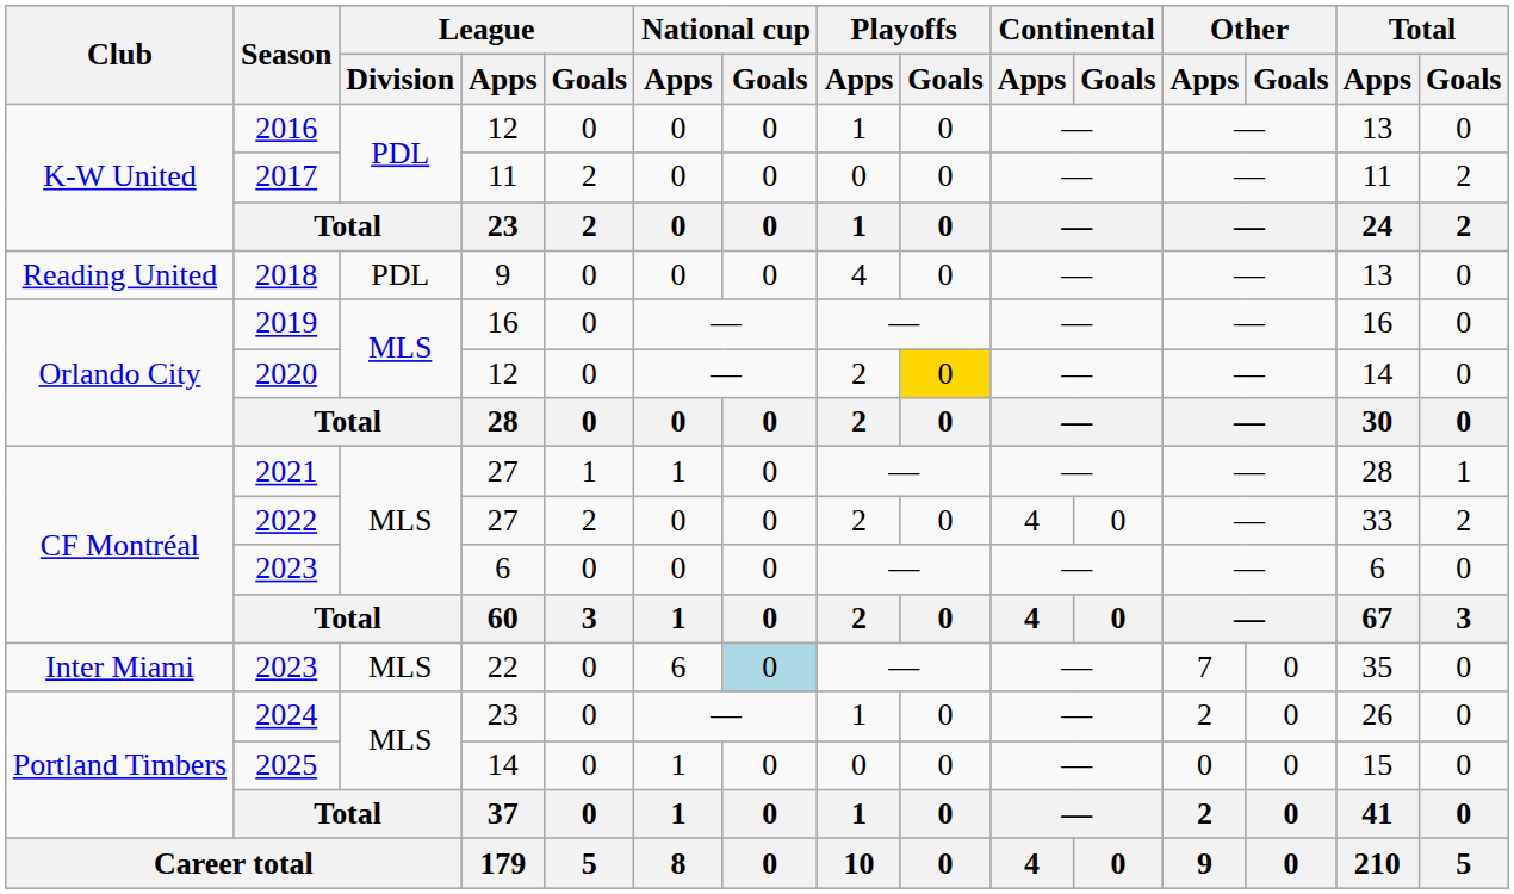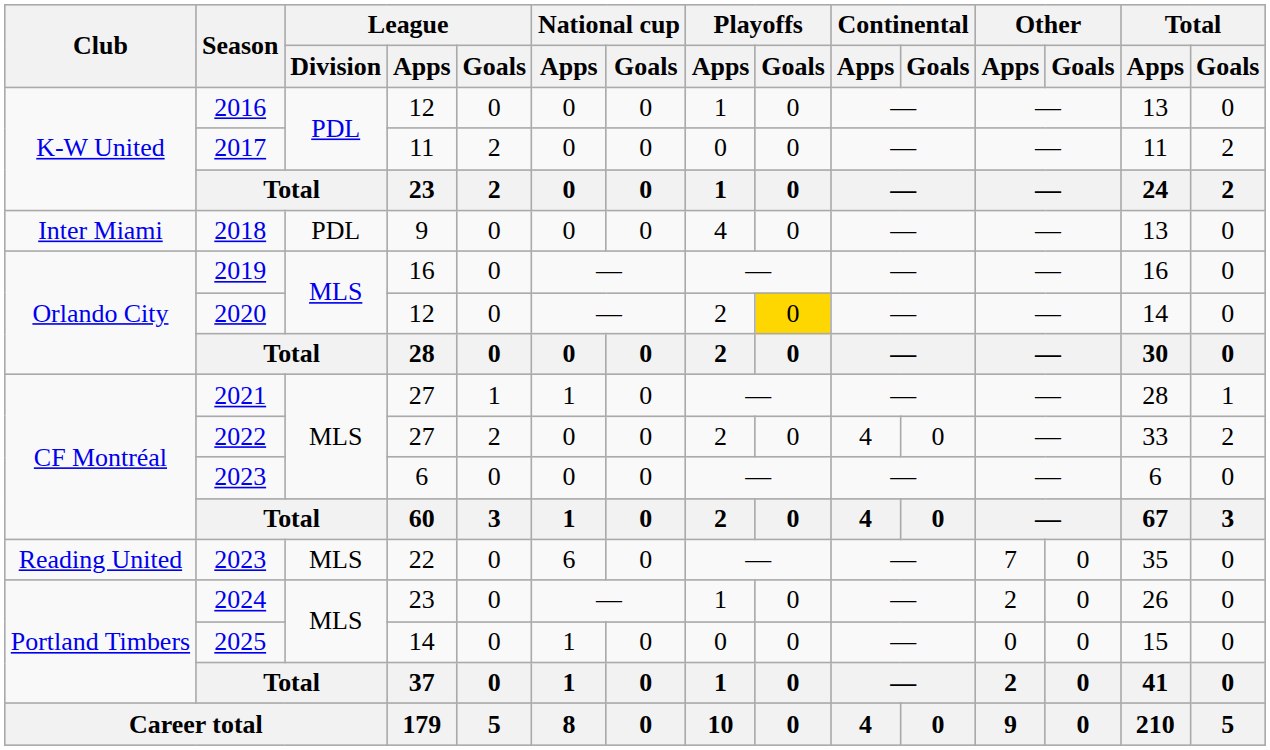 <table class="wikitable" style="text-align:center;">
 <tr>
 <th rowspan="2">Club</th>
 <th rowspan="2">Season</th>
 <th colspan="3">League</th>
 <th colspan="2">National cup</th>
 <th colspan="2">Playoffs</th>
 <th colspan="2">Continental</th>
 <th colspan="2">Other</th>
 <th colspan="2">Total</th>
 </tr>
 <tr>
 <th>Division</th>
 <th>Apps</th>
 <th>Goals</th>
 <th>Apps</th>
 <th>Goals</th>
 <th>Apps</th>
 <th>Goals</th>
 <th>Apps</th>
 <th>Goals</th>
 <th>Apps</th>
 <th>Goals</th>
 <th>Apps</th>
 <th>Goals</th>
 </tr>
 <tr>
 <td rowspan="3"><a href='#'>K-W United</a></td>
 <td><a href='#'>2016</a></td>
 <td rowspan="2"><a href='#'>PDL</a></td>
 <td>12</td>
 <td>0</td>
 <td>0</td>
 <td>0</td>
 <td>1</td>
 <td>0</td>
 <td colspan="2">—</td>
 <td colspan="2">—</td>
 <td>13</td>
 <td>0</td>
 </tr>
 <tr>
 <td><a href='#'>2017</a></td>
 <td>11</td>
 <td>2</td>
 <td>0</td>
 <td>0</td>
 <td>0</td>
 <td>0</td>
 <td colspan="2">—</td>
 <td colspan="2">—</td>
 <td>11</td>
 <td>2</td>
 </tr>
 <tr>
 <th colspan="2">Total</th>
 <th>23</th>
 <th>2</th>
 <th>0</th>
 <th>0</th>
 <th>1</th>
 <th>0</th>
 <th colspan="2">—</th>
 <th colspan="2">—</th>
 <th>24</th>
 <th>2</th>
 </tr>
 <tr>
-<td><a href='#'>Reading United</a></td>
+<td><a href='#'>Inter Miami</a></td>
 <td><a href='#'>2018</a></td>
 <td>PDL</td>
 <td>9</td>
 <td>0</td>
 <td>0</td>
 <td>0</td>
 <td>4</td>
 <td>0</td>
 <td colspan="2">—</td>
 <td colspan="2">—</td>
 <td>13</td>
 <td>0</td>
 </tr>
 <tr>
 <td rowspan="3"><a href='#'>Orlando City</a></td>
 <td><a href='#'>2019</a></td>
 <td rowspan="2"><a href='#'>MLS</a></td>
 <td>16</td>
 <td>0</td>
 <td colspan="2">—</td>
 <td colspan="2">—</td>
 <td colspan="2">—</td>
 <td colspan="2">—</td>
 <td>16</td>
 <td>0</td>
 </tr>
 <tr>
 <td><a href='#'>2020</a></td>
 <td>12</td>
 <td>0</td>
 <td colspan="2">—</td>
 <td>2</td>
 <td style="background: gold;">0</td>
 <td colspan="2">—</td>
 <td colspan="2">—</td>
 <td>14</td>
 <td>0</td>
 </tr>
 <tr>
 <th colspan="2">Total</th>
 <th>28</th>
 <th>0</th>
 <th>0</th>
 <th>0</th>
 <th>2</th>
 <th>0</th>
 <th colspan="2">—</th>
 <th colspan="2">—</th>
 <th>30</th>
 <th>0</th>
 </tr>
 <tr>
 <td rowspan="4"><a href='#'>CF Montréal</a></td>
 <td><a href='#'>2021</a></td>
 <td rowspan="3">MLS</td>
 <td>27</td>
 <td>1</td>
 <td>1</td>
 <td>0</td>
 <td colspan="2">—</td>
 <td colspan="2">—</td>
 <td colspan="2">—</td>
 <td>28</td>
 <td>1</td>
 </tr>
 <tr>
 <td><a href='#'>2022</a></td>
 <td>27</td>
 <td>2</td>
 <td>0</td>
 <td>0</td>
 <td>2</td>
 <td>0</td>
 <td>4</td>
 <td>0</td>
 <td colspan="2">—</td>
 <td>33</td>
 <td>2</td>
 </tr>
 <tr>
 <td><a href='#'>2023</a></td>
 <td>6</td>
 <td>0</td>
 <td>0</td>
 <td>0</td>
 <td colspan="2">—</td>
 <td colspan="2">—</td>
 <td colspan="2">—</td>
 <td>6</td>
 <td>0</td>
 </tr>
 <tr>
 <th colspan="2">Total</th>
 <th>60</th>
 <th>3</th>
 <th>1</th>
 <th>0</th>
 <th>2</th>
 <th>0</th>
 <th>4</th>
 <th>0</th>
 <th colspan="2">—</th>
 <th>67</th>
 <th>3</th>
 </tr>
 <tr>
-<td><a href='#'>Inter Miami</a></td>
+<td><a href='#'>Reading United</a></td>
 <td><a href='#'>2023</a></td>
 <td>MLS</td>
 <td>22</td>
 <td>0</td>
 <td>6</td>
-<td style="background: lightblue;">0</td>
+<td>0</td>
 <td colspan="2">—</td>
 <td colspan="2">—</td>
 <td>7</td>
 <td>0</td>
 <td>35</td>
 <td>0</td>
 </tr>
 <tr>
 <td rowspan="3"><a href='#'>Portland Timbers</a></td>
 <td><a href='#'>2024</a></td>
 <td rowspan="2">MLS</td>
 <td>23</td>
 <td>0</td>
 <td colspan="2">—</td>
 <td>1</td>
 <td>0</td>
 <td colspan="2">—</td>
 <td>2</td>
 <td>0</td>
 <td>26</td>
 <td>0</td>
 </tr>
 <tr>
 <td><a href='#'>2025</a></td>
 <td>14</td>
 <td>0</td>
 <td>1</td>
 <td>0</td>
 <td>0</td>
 <td>0</td>
 <td colspan="2">—</td>
 <td>0</td>
 <td>0</td>
 <td>15</td>
 <td>0</td>
 </tr>
 <tr>
 <th colspan="2">Total</th>
 <th>37</th>
 <th>0</th>
 <th>1</th>
 <th>0</th>
 <th>1</th>
 <th>0</th>
 <th colspan="2">—</th>
 <th>2</th>
 <th>0</th>
 <th>41</th>
 <th>0</th>
 </tr>
 <tr>
 <th colspan="3">Career total</th>
 <th>179</th>
 <th>5</th>
 <th>8</th>
 <th>0</th>
 <th>10</th>
 <th>0</th>
 <th>4</th>
 <th>0</th>
 <th>9</th>
 <th>0</th>
 <th>210</th>
 <th>5</th>
 </tr>
 </table>
